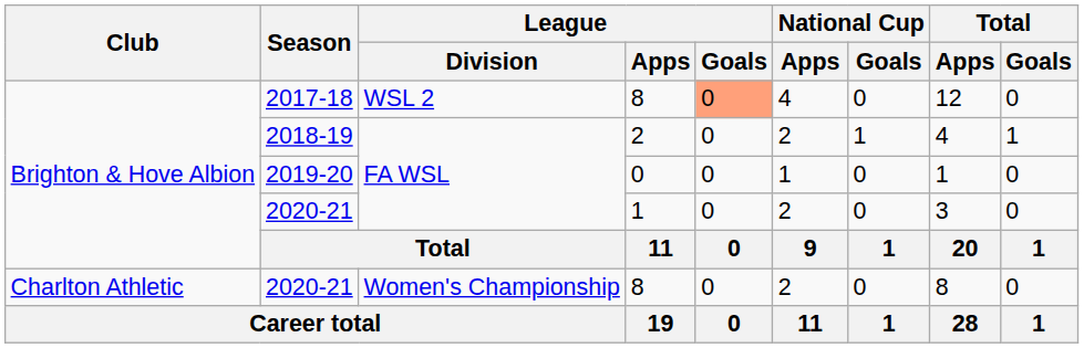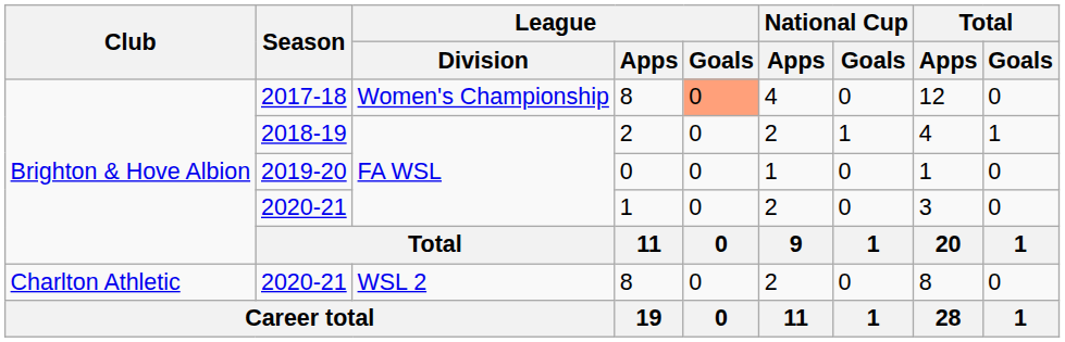 <table class="wikitable">
 <tr>
 <th rowspan="2">Club</th>
 <th rowspan="2">Season</th>
 <th colspan="3">League</th>
 <th colspan="2">National Cup</th>
 <th colspan="2">Total</th>
 </tr>
 <tr>
 <th>Division</th>
 <th>Apps</th>
 <th>Goals</th>
 <th>Apps</th>
 <th>Goals</th>
 <th>Apps</th>
 <th>Goals</th>
 </tr>
 <tr>
 <td rowspan="5"><a href='#'>Brighton & Hove Albion</a></td>
 <td><a href='#'>2017-18</a></td>
-<td><a href='#'>WSL 2</a></td>
+<td><a href='#'>Women's Championship</a></td>
 <td>8</td>
 <td style="background: lightsalmon;">0</td>
 <td>4</td>
 <td>0</td>
 <td>12</td>
 <td>0</td>
 </tr>
 <tr>
 <td><a href='#'>2018-19</a></td>
 <td rowspan="3"><a href='#'>FA WSL</a></td>
 <td>2</td>
 <td>0</td>
 <td>2</td>
 <td>1</td>
 <td>4</td>
 <td>1</td>
 </tr>
 <tr>
 <td><a href='#'>2019-20</a></td>
 <td>0</td>
 <td>0</td>
 <td>1</td>
 <td>0</td>
 <td>1</td>
 <td>0</td>
 </tr>
 <tr>
 <td><a href='#'>2020-21</a></td>
 <td>1</td>
 <td>0</td>
 <td>2</td>
 <td>0</td>
 <td>3</td>
 <td>0</td>
 </tr>
 <tr>
 <th colspan="2">Total</th>
 <th>11</th>
 <th>0</th>
 <th>9</th>
 <th>1</th>
 <th>20</th>
 <th>1</th>
 </tr>
 <tr>
 <td><a href='#'>Charlton Athletic</a></td>
 <td><a href='#'>2020-21</a></td>
-<td><a href='#'>Women's Championship</a></td>
+<td><a href='#'>WSL 2</a></td>
 <td>8</td>
 <td>0</td>
 <td>2</td>
 <td>0</td>
 <td>8</td>
 <td>0</td>
 </tr>
 <tr>
 <th colspan="3">Career total</th>
 <th>19</th>
 <th>0</th>
 <th>11</th>
 <th>1</th>
 <th>28</th>
 <th>1</th>
 </tr>
 </table>
